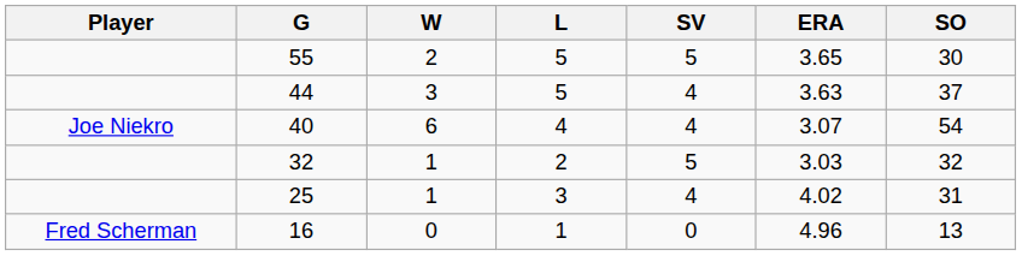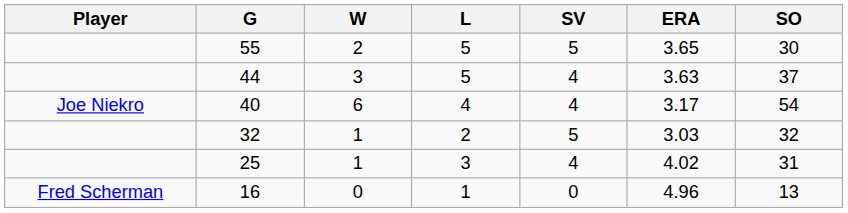 <table class="wikitable sortable">
 <tr>
 <th bgcolor="#DDDDFF" width="16%">Player</th>
 <th bgcolor="#DDDDFF" width="9%">G</th>
 <th bgcolor="#DDDDFF" width="9%">W</th>
 <th bgcolor="#DDDDFF" width="9%">L</th>
 <th bgcolor="#DDDDFF" width="9%">SV</th>
 <th bgcolor="#DDDDFF" width="9%">ERA</th>
 <th bgcolor="#DDDDFF" width="9%">SO</th>
 </tr>
 <tr align="center">
 <td></td>
 <td>55</td>
 <td>2</td>
 <td>5</td>
 <td>5</td>
 <td>3.65</td>
 <td>30</td>
 </tr>
 <tr align="center">
 <td></td>
 <td>44</td>
 <td>3</td>
 <td>5</td>
 <td>4</td>
 <td>3.63</td>
 <td>37</td>
 </tr>
 <tr align="center">
 <td><a href='#'>Joe Niekro</a></td>
 <td>40</td>
 <td>6</td>
 <td>4</td>
 <td>4</td>
-<td>3.07</td>
+<td>3.17</td>
 <td>54</td>
 </tr>
 <tr align=center>
 <td></td>
 <td>32</td>
 <td>1</td>
 <td>2</td>
 <td>5</td>
 <td>3.03</td>
 <td>32</td>
 </tr>
 <tr align="center">
 <td></td>
 <td>25</td>
 <td>1</td>
 <td>3</td>
 <td>4</td>
 <td>4.02</td>
 <td>31</td>
 </tr>
 <tr align="center">
 <td><a href='#'>Fred Scherman</a></td>
 <td>16</td>
 <td>0</td>
 <td>1</td>
 <td>0</td>
 <td>4.96</td>
 <td>13</td>
 </tr>
 </table>
